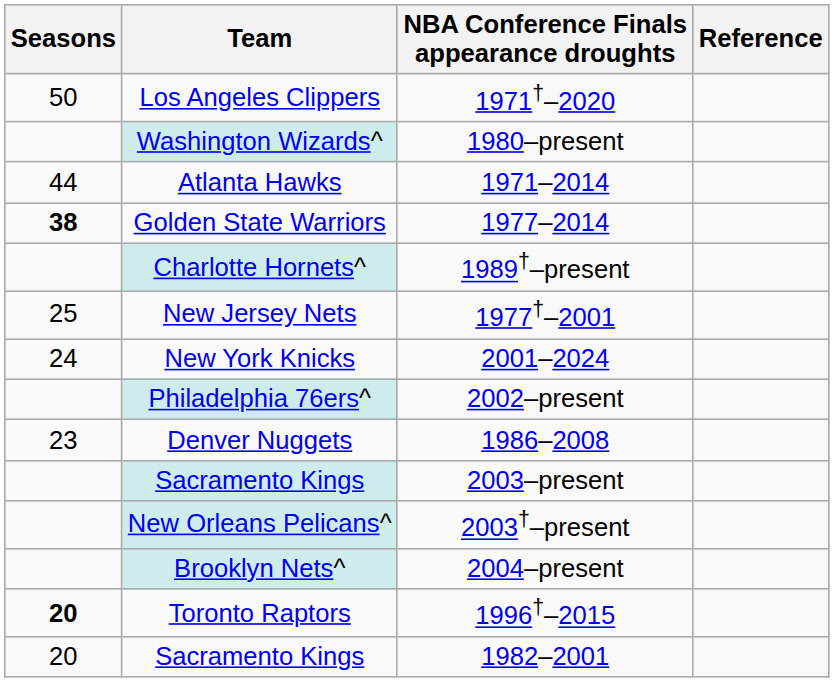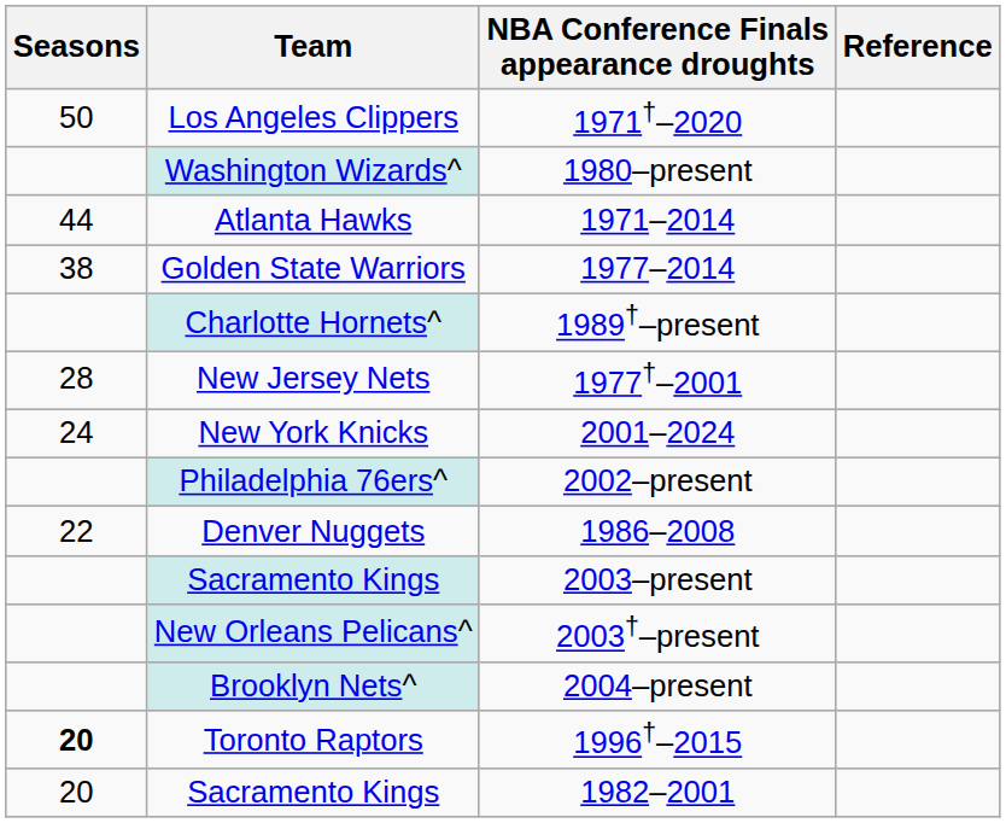 <table class="wikitable sortable" style="text-align:center">
 <tr>
 <th data-sort-type="number">Seasons</th>
 <th>Team</th>
 <th>NBA Conference Finals<br>appearance droughts</th>
 <th class="unsortable">Reference</th>
 </tr>
 <tr>
 <td>50</td>
 <td><a href='#'>Los Angeles Clippers</a></td>
 <td><a href='#'>1971</a><sup>†</sup>–<a href='#'>2020</a></td>
 <td></td>
 </tr>
 <tr>
 <td></td>
 <td bgcolor="#CFECEC"><a href='#'>Washington Wizards</a>^</td>
 <td><a href='#'>1980</a>–present</td>
 <td></td>
 </tr>
 <tr>
 <td>44</td>
 <td><a href='#'>Atlanta Hawks</a></td>
 <td><a href='#'>1971</a>–<a href='#'>2014</a></td>
 <td></td>
 </tr>
 <tr>
-<td><strong>38</strong></td>
+<td>38</td>
 <td><a href='#'>Golden State Warriors</a></td>
 <td><a href='#'>1977</a>–<a href='#'>2014</a></td>
 <td></td>
 </tr>
 <tr>
 <td></td>
 <td bgcolor="#CFECEC"><a href='#'>Charlotte Hornets</a>^</td>
 <td><a href='#'>1989</a><sup>†</sup>–present</td>
 <td></td>
 </tr>
 <tr>
-<td>25</td>
+<td>28</td>
 <td><a href='#'>New Jersey Nets</a></td>
 <td><a href='#'>1977</a><sup>†</sup>–<a href='#'>2001</a></td>
 <td></td>
 </tr>
 <tr>
 <td>24</td>
 <td><a href='#'>New York Knicks</a></td>
 <td><a href='#'>2001</a>–<a href='#'>2024</a></td>
 <td></td>
 </tr>
 <tr>
 <td></td>
 <td bgcolor="#CFECEC"><a href='#'>Philadelphia 76ers</a>^</td>
 <td><a href='#'>2002</a>–present</td>
 <td></td>
 </tr>
 <tr>
-<td>23</td>
+<td>22</td>
 <td><a href='#'>Denver Nuggets</a></td>
 <td><a href='#'>1986</a>–<a href='#'>2008</a></td>
 <td></td>
 </tr>
 <tr>
 <td></td>
 <td bgcolor="#CFECEC"><a href='#'>Sacramento Kings</a></td>
 <td><a href='#'>2003</a>–present</td>
 <td></td>
 </tr>
 <tr>
 <td></td>
 <td bgcolor="CFECEC"><a href='#'>New Orleans Pelicans</a>^</td>
 <td><a href='#'>2003</a><sup>†</sup>–present</td>
 <td></td>
 </tr>
 <tr>
 <td></td>
 <td bgcolor="CFECEC"><a href='#'>Brooklyn Nets</a>^</td>
 <td><a href='#'>2004</a>–present</td>
 <td></td>
 </tr>
 <tr>
 <td><strong>20</strong></td>
 <td><a href='#'>Toronto Raptors</a></td>
 <td><a href='#'>1996</a><sup>†</sup>–<a href='#'>2015</a></td>
 <td></td>
 </tr>
 <tr>
 <td>20</td>
 <td><a href='#'>Sacramento Kings</a></td>
 <td><a href='#'>1982</a>–<a href='#'>2001</a></td>
 <td></td>
 </tr>
 </table>
